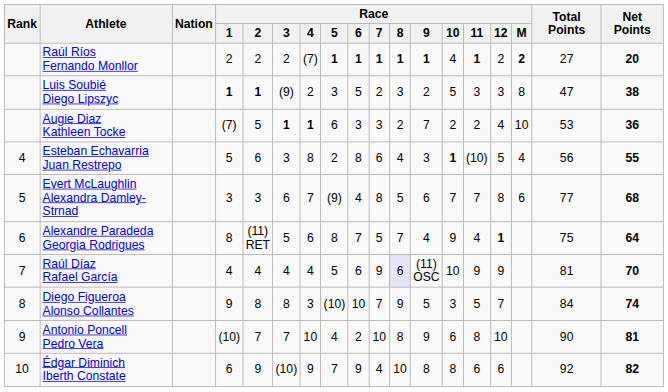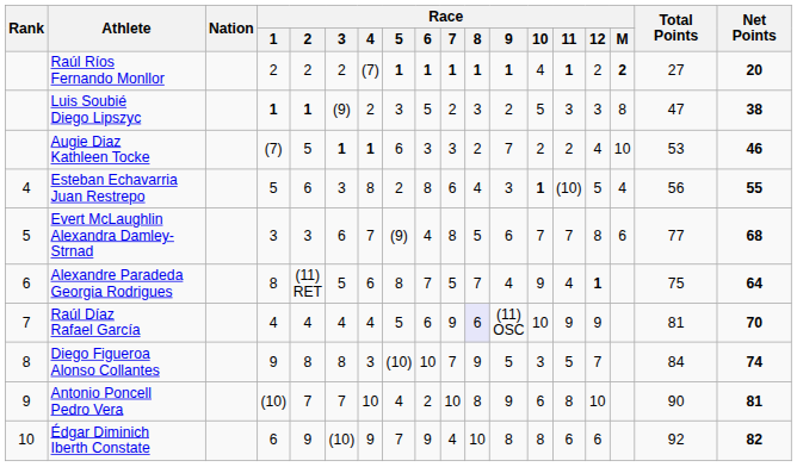 <table class="wikitable" style="text-align:center">
 <tr>
 <th rowspan="2">Rank</th>
 <th rowspan="2">Athlete</th>
 <th rowspan="2">Nation</th>
 <th colspan="13">Race</th>
 <th rowspan="2">Total Points</th>
 <th rowspan="2">Net Points</th>
 </tr>
 <tr>
 <th width=20>1</th>
 <th width=20>2</th>
 <th width=20>3</th>
 <th width=20>4</th>
 <th width=20>5</th>
 <th width=20>6</th>
 <th width=20>7</th>
 <th width=20>8</th>
 <th width=20>9</th>
 <th width=20>10</th>
 <th width=20>11</th>
 <th width=20>12</th>
 <th width=20>M</th>
 </tr>
 <tr>
 <td></td>
 <td align=left><a href='#'>Raúl Ríos</a><br><a href='#'>Fernando Monllor</a></td>
 <td align=left></td>
 <td>2</td>
 <td>2</td>
 <td>2</td>
 <td>(7)</td>
 <td><strong>1</strong></td>
 <td><strong>1</strong></td>
 <td><strong>1</strong></td>
 <td><strong>1</strong></td>
 <td><strong>1</strong></td>
 <td>4</td>
 <td><strong>1</strong></td>
 <td>2</td>
 <td><strong>2</strong></td>
 <td>27</td>
 <td><strong>20</strong></td>
 </tr>
 <tr>
 <td></td>
 <td align=left><a href='#'>Luis Soubié</a><br><a href='#'>Diego Lipszyc</a></td>
 <td align=left></td>
 <td><strong>1</strong></td>
 <td><strong>1</strong></td>
 <td>(9)</td>
 <td>2</td>
 <td>3</td>
 <td>5</td>
 <td>2</td>
 <td>3</td>
 <td>2</td>
 <td>5</td>
 <td>3</td>
 <td>3</td>
 <td>8</td>
 <td>47</td>
 <td><strong>38</strong></td>
 </tr>
 <tr>
 <td></td>
 <td align=left><a href='#'>Augie Diaz</a><br><a href='#'>Kathleen Tocke</a></td>
 <td align=left></td>
 <td>(7)</td>
 <td>5</td>
 <td><strong>1</strong></td>
 <td><strong>1</strong></td>
 <td>6</td>
 <td>3</td>
 <td>3</td>
 <td>2</td>
 <td>7</td>
 <td>2</td>
 <td>2</td>
 <td>4</td>
 <td>10</td>
 <td>53</td>
-<td><strong>36</strong></td>
+<td><strong>46</strong></td>
 </tr>
 <tr>
 <td>4</td>
 <td align=left><a href='#'>Esteban Echavarria</a><br><a href='#'>Juan Restrepo</a></td>
 <td align=left></td>
 <td>5</td>
 <td>6</td>
 <td>3</td>
 <td>8</td>
 <td>2</td>
 <td>8</td>
 <td>6</td>
 <td>4</td>
 <td>3</td>
 <td><strong>1</strong></td>
 <td>(10)</td>
 <td>5</td>
 <td>4</td>
 <td>56</td>
 <td><strong>55</strong></td>
 </tr>
 <tr>
 <td>5</td>
 <td align=left><a href='#'>Evert McLaughlin</a><br><a href='#'>Alexandra Damley-Strnad</a></td>
 <td align=left></td>
 <td>3</td>
 <td>3</td>
 <td>6</td>
 <td>7</td>
 <td>(9)</td>
 <td>4</td>
 <td>8</td>
 <td>5</td>
 <td>6</td>
 <td>7</td>
 <td>7</td>
 <td>8</td>
 <td>6</td>
 <td>77</td>
 <td><strong>68</strong></td>
 </tr>
 <tr>
 <td>6</td>
 <td align=left><a href='#'>Alexandre Paradeda</a><br><a href='#'>Georgia Rodrigues</a></td>
 <td align=left></td>
 <td>8</td>
 <td>(11)<br>RET</td>
 <td>5</td>
 <td>6</td>
 <td>8</td>
 <td>7</td>
 <td>5</td>
 <td>7</td>
 <td>4</td>
 <td>9</td>
 <td>4</td>
 <td><strong>1</strong></td>
 <td></td>
 <td>75</td>
 <td><strong>64</strong></td>
 </tr>
 <tr>
 <td>7</td>
 <td align=left><a href='#'>Raúl Díaz</a><br><a href='#'>Rafael García</a></td>
 <td align=left></td>
 <td>4</td>
 <td>4</td>
 <td>4</td>
 <td>4</td>
 <td>5</td>
 <td>6</td>
 <td>9</td>
 <td style="background: lavender;">6</td>
 <td>(11)<br>OSC</td>
 <td>10</td>
 <td>9</td>
 <td>9</td>
 <td></td>
 <td>81</td>
 <td><strong>70</strong></td>
 </tr>
 <tr>
 <td>8</td>
 <td align=left><a href='#'>Diego Figueroa</a><br><a href='#'>Alonso Collantes</a></td>
 <td align=left></td>
 <td>9</td>
 <td>8</td>
 <td>8</td>
 <td>3</td>
 <td>(10)</td>
 <td>10</td>
 <td>7</td>
 <td>9</td>
 <td>5</td>
 <td>3</td>
 <td>5</td>
 <td>7</td>
 <td></td>
 <td>84</td>
 <td><strong>74</strong></td>
 </tr>
 <tr>
 <td>9</td>
 <td align=left><a href='#'>Antonio Poncell</a><br><a href='#'>Pedro Vera</a></td>
 <td align=left></td>
 <td>(10)</td>
 <td>7</td>
 <td>7</td>
 <td>10</td>
 <td>4</td>
 <td>2</td>
 <td>10</td>
 <td>8</td>
 <td>9</td>
 <td>6</td>
 <td>8</td>
 <td>10</td>
 <td></td>
 <td>90</td>
 <td><strong>81</strong></td>
 </tr>
 <tr>
 <td>10</td>
 <td align=left><a href='#'>Édgar Diminich</a><br><a href='#'>Iberth Constate</a></td>
 <td align=left></td>
 <td>6</td>
 <td>9</td>
 <td>(10)</td>
 <td>9</td>
 <td>7</td>
 <td>9</td>
 <td>4</td>
 <td>10</td>
 <td>8</td>
 <td>8</td>
 <td>6</td>
 <td>6</td>
 <td></td>
 <td>92</td>
 <td><strong>82</strong></td>
 </tr>
 </table>
